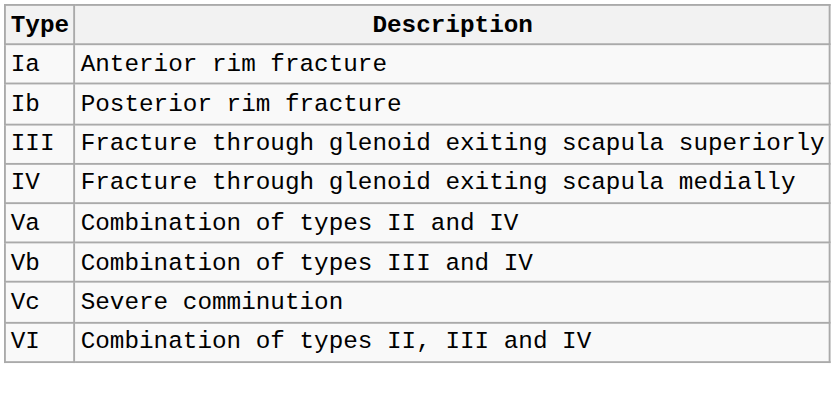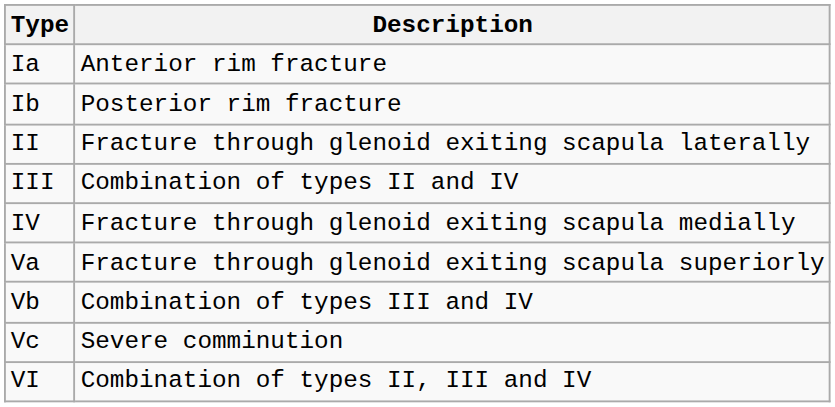 <table class="wikitable">
 <tr>
 <th>Type</th>
 <th>Description</th>
 </tr>
 <tr>
 <td>Ia</td>
 <td>Anterior rim fracture</td>
 </tr>
 <tr>
 <td>Ib</td>
 <td>Posterior rim fracture</td>
 </tr>
 <tr>
+<td>II</td>
+<td>Fracture through glenoid exiting scapula laterally</td>
+</tr>
+<tr>
 <td>III</td>
-<td>Fracture through glenoid exiting scapula superiorly</td>
+<td>Combination of types II and IV</td>
 </tr>
 <tr>
 <td>IV</td>
 <td>Fracture through glenoid exiting scapula medially</td>
 </tr>
 <tr>
 <td>Va</td>
-<td>Combination of types II and IV</td>
+<td>Fracture through glenoid exiting scapula superiorly</td>
 </tr>
 <tr>
 <td>Vb</td>
 <td>Combination of types III and IV</td>
 </tr>
 <tr>
 <td>Vc</td>
 <td>Severe comminution</td>
 </tr>
 <tr>
 <td>VI</td>
 <td>Combination of types II, III and IV</td>
 </tr>
 </table>
